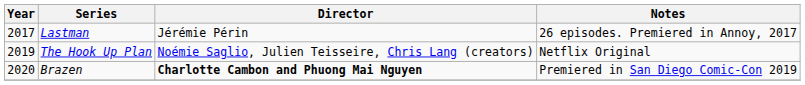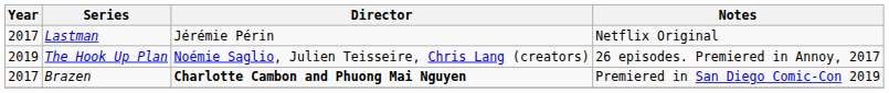 <table class="wikitable sortable" style=text-align:left>
 <tr>
 <th scope="col">Year</th>
 <th scope="col">Series</th>
 <th scope="col">Director</th>
 <th scope="col">Notes</th>
 </tr>
 <tr>
 <td>2017</td>
 <td><em><a href='#'>Lastman</a></em></td>
 <td>Jérémie Périn</td>
-<td>26 episodes. Premiered in Annoy, 2017</td>
+<td>Netflix Original</td>
 </tr>
 <tr>
 <td>2019</td>
 <td><em><a href='#'>The Hook Up Plan</a></em></td>
 <td><a href='#'>Noémie Saglio</a>, Julien Teisseire, <a href='#'>Chris Lang</a> (creators)</td>
-<td>Netflix Original</td>
+<td>26 episodes. Premiered in Annoy, 2017</td>
 </tr>
 <tr>
-<td>2020</td>
+<td>2017</td>
 <td><em>Brazen</em></td>
 <td><strong>Charlotte Cambon and Phuong Mai Nguyen</strong></td>
 <td>Premiered in <a href='#'>San Diego Comic-Con</a> 2019</td>
 </tr>
 <tr>
 </tr>
 </table>
